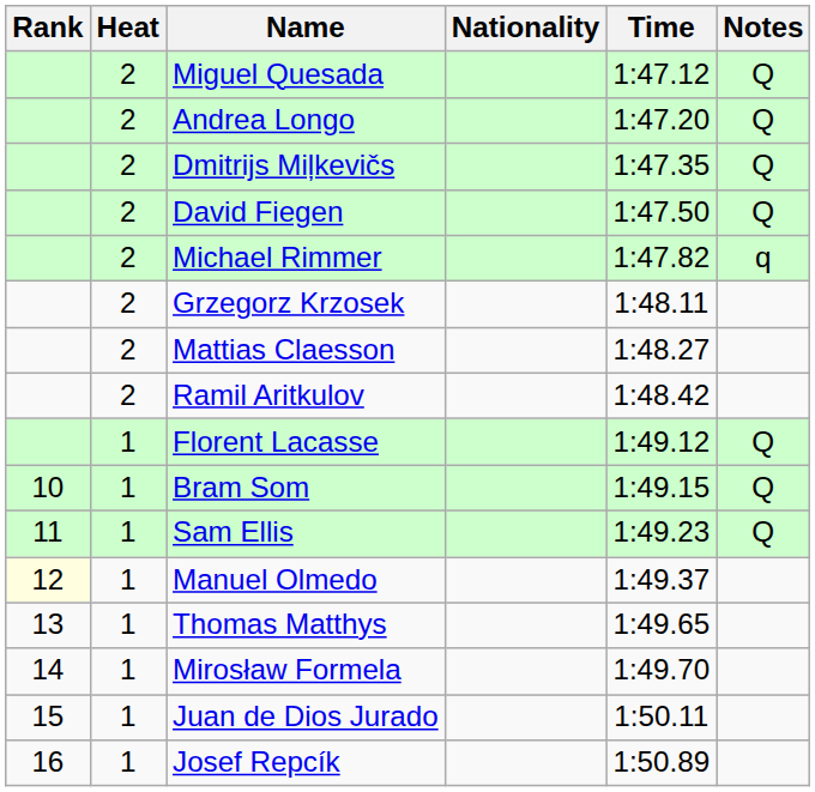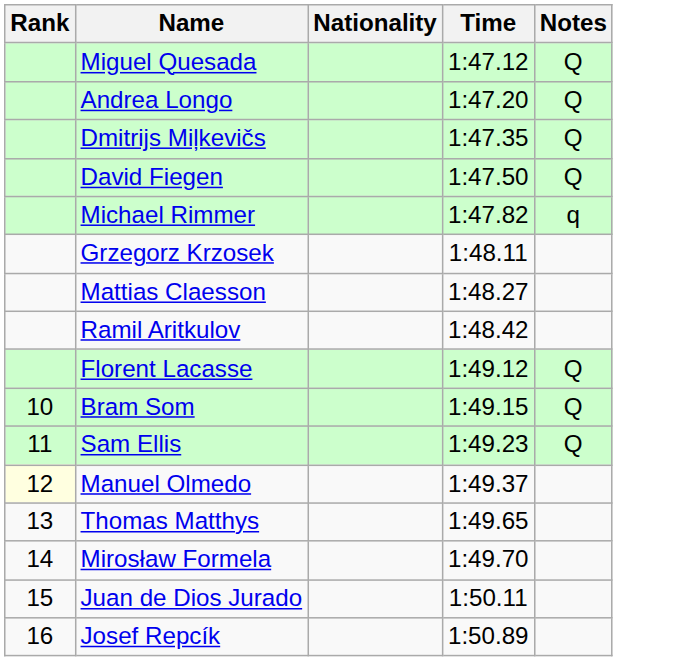 <table class="wikitable sortable" style="text-align:center">
 <tr>
 <th>Rank</th>
-<th>Heat</th>
 <th>Name</th>
 <th>Nationality</th>
 <th>Time</th>
 <th>Notes</th>
 </tr>
 <tr bgcolor=ccffcc>
 <td></td>
-<td>2</td>
 <td align=left><a href='#'>Miguel Quesada</a></td>
 <td align=left></td>
 <td>1:47.12</td>
 <td>Q</td>
 </tr>
 <tr bgcolor=ccffcc>
 <td></td>
-<td>2</td>
 <td align=left><a href='#'>Andrea Longo</a></td>
 <td align=left></td>
 <td>1:47.20</td>
 <td>Q</td>
 </tr>
 <tr bgcolor=ccffcc>
 <td></td>
-<td>2</td>
 <td align=left><a href='#'>Dmitrijs Miļkevičs</a></td>
 <td align=left></td>
 <td>1:47.35</td>
 <td>Q</td>
 </tr>
 <tr bgcolor=ccffcc>
 <td></td>
-<td>2</td>
 <td align=left><a href='#'>David Fiegen</a></td>
 <td align=left></td>
 <td>1:47.50</td>
 <td>Q</td>
 </tr>
 <tr bgcolor=ccffcc>
 <td></td>
-<td>2</td>
 <td align=left><a href='#'>Michael Rimmer</a></td>
 <td align=left></td>
 <td>1:47.82</td>
 <td>q</td>
 </tr>
 <tr>
 <td></td>
-<td>2</td>
 <td align=left><a href='#'>Grzegorz Krzosek</a></td>
 <td align=left></td>
 <td>1:48.11</td>
 <td></td>
 </tr>
 <tr>
 <td></td>
-<td>2</td>
 <td align=left><a href='#'>Mattias Claesson</a></td>
 <td align=left></td>
 <td>1:48.27</td>
 <td></td>
 </tr>
 <tr>
 <td></td>
-<td>2</td>
 <td align=left><a href='#'>Ramil Aritkulov</a></td>
 <td align=left></td>
 <td>1:48.42</td>
 <td></td>
 </tr>
 <tr bgcolor=ccffcc>
 <td></td>
-<td>1</td>
 <td align=left><a href='#'>Florent Lacasse</a></td>
 <td align=left></td>
 <td>1:49.12</td>
 <td>Q</td>
 </tr>
 <tr bgcolor=ccffcc>
 <td>10</td>
-<td>1</td>
 <td align=left><a href='#'>Bram Som</a></td>
 <td align=left></td>
 <td>1:49.15</td>
 <td>Q</td>
 </tr>
 <tr bgcolor=ccffcc>
 <td>11</td>
-<td>1</td>
 <td align=left><a href='#'>Sam Ellis</a></td>
 <td align=left></td>
 <td>1:49.23</td>
 <td>Q</td>
 </tr>
 <tr>
 <td style="background: lightyellow;">12</td>
-<td>1</td>
 <td align=left><a href='#'>Manuel Olmedo</a></td>
 <td align=left></td>
 <td>1:49.37</td>
 <td></td>
 </tr>
 <tr>
 <td>13</td>
-<td>1</td>
 <td align=left><a href='#'>Thomas Matthys</a></td>
 <td align=left></td>
 <td>1:49.65</td>
 <td></td>
 </tr>
 <tr>
 <td>14</td>
-<td>1</td>
 <td align=left><a href='#'>Mirosław Formela</a></td>
 <td align=left></td>
 <td>1:49.70</td>
 <td></td>
 </tr>
 <tr>
 <td>15</td>
-<td>1</td>
 <td align=left><a href='#'>Juan de Dios Jurado</a></td>
 <td align=left></td>
 <td>1:50.11</td>
 <td></td>
 </tr>
 <tr>
 <td>16</td>
-<td>1</td>
 <td align=left><a href='#'>Josef Repcík</a></td>
 <td align=left></td>
 <td>1:50.89</td>
 <td></td>
 </tr>
 </table>
